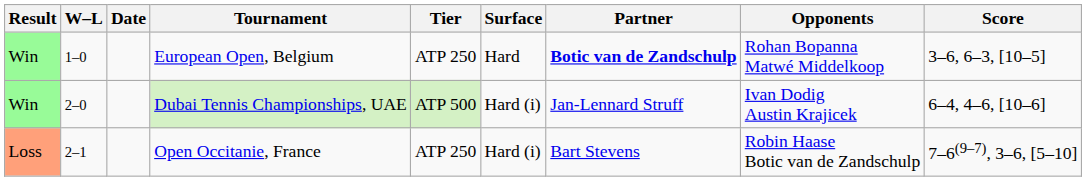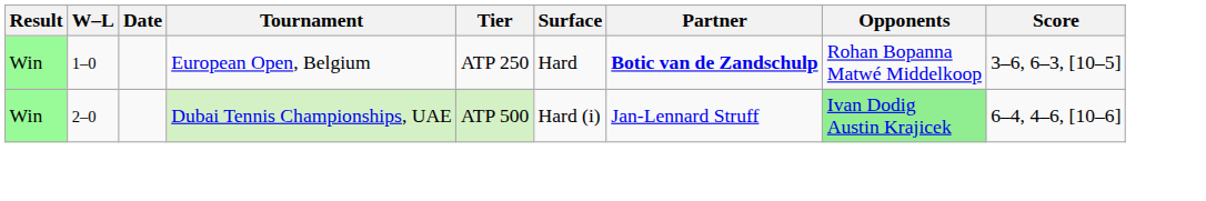 <table class="sortable wikitable">
 <tr>
 <th>Result</th>
 <th class="unsortable">W–L</th>
 <th>Date</th>
 <th>Tournament</th>
 <th>Tier</th>
 <th>Surface</th>
 <th>Partner</th>
 <th>Opponents</th>
 <th class="unsortable">Score</th>
 </tr>
 <tr>
 <td bgcolor=98fb98>Win</td>
 <td><small>1–0</small></td>
 <td><a href='#'></a></td>
 <td><a href='#'>European Open</a>, Belgium</td>
 <td>ATP 250</td>
 <td>Hard</td>
 <td><strong> <a href='#'>Botic van de Zandschulp</a></strong></td>
 <td> <a href='#'>Rohan Bopanna</a><br> <a href='#'>Matwé Middelkoop</a></td>
 <td>3–6, 6–3, [10–5]</td>
 </tr>
 <tr>
 <td bgcolor=98fb98>Win</td>
 <td><small>2–0</small></td>
 <td><a href='#'></a></td>
 <td style="background:#d4f1c5;"><a href='#'>Dubai Tennis Championships</a>, UAE</td>
 <td style="background:#d4f1c5;">ATP 500</td>
 <td>Hard (i)</td>
 <td> <a href='#'>Jan-Lennard Struff</a></td>
-<td> <a href='#'>Ivan Dodig</a><br> <a href='#'>Austin Krajicek</a></td>
+<td style="background: lightgreen;"> <a href='#'>Ivan Dodig</a><br> <a href='#'>Austin Krajicek</a></td>
 <td>6–4, 4–6, [10–6]</td>
 </tr>
-<tr>
-<td bgcolor=ffa07a>Loss</td>
-<td><small>2–1</small></td>
-<td><a href='#'></a></td>
-<td><a href='#'>Open Occitanie</a>, France</td>
-<td>ATP 250</td>
-<td>Hard (i)</td>
-<td> <a href='#'>Bart Stevens</a></td>
-<td> <a href='#'>Robin Haase</a><br> Botic van de Zandschulp</td>
-<td>7–6<sup>(9–7)</sup>, 3–6, [5–10]</td>
-</tr>
 </table>
